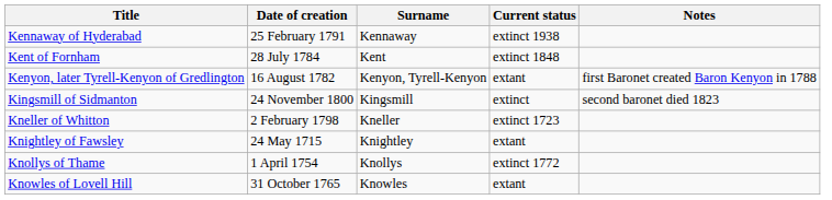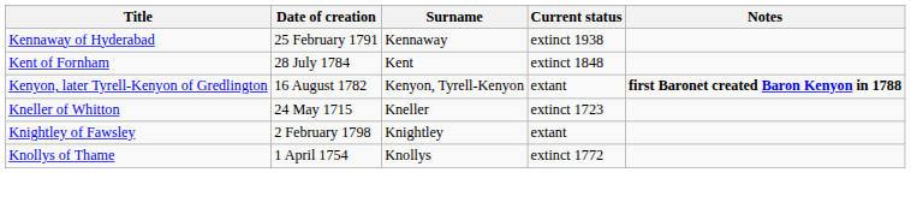 <table class="wikitable">
 <tr>
 <th>Title</th>
 <th>Date of creation</th>
 <th>Surname</th>
 <th>Current status</th>
 <th>Notes</th>
 </tr>
 <tr>
 <td><a href='#'>Kennaway of Hyderabad</a></td>
 <td>25 February 1791</td>
 <td>Kennaway</td>
 <td>extinct 1938</td>
 <td></td>
 </tr>
 <tr>
 <td><a href='#'>Kent of Fornham</a></td>
 <td>28 July 1784</td>
 <td>Kent</td>
 <td>extinct 1848</td>
 <td></td>
 </tr>
 <tr>
 <td><a href='#'>Kenyon, later Tyrell-Kenyon of Gredlington</a></td>
 <td>16 August 1782</td>
 <td>Kenyon, Tyrell-Kenyon</td>
 <td>extant</td>
-<td>first Baronet created <a href='#'>Baron Kenyon</a> in 1788</td>
-</tr>
-<tr>
-<td><a href='#'>Kingsmill of Sidmanton</a></td>
-<td>24 November 1800</td>
-<td>Kingsmill</td>
-<td>extinct</td>
-<td>second baronet died 1823</td>
+<td><strong>first Baronet created <a href='#'>Baron Kenyon</a> in 1788</strong></td>
 </tr>
 <tr>
 <td><a href='#'>Kneller of Whitton</a></td>
-<td>2 February 1798</td>
+<td>24 May 1715</td>
 <td>Kneller</td>
 <td>extinct 1723</td>
 <td></td>
 </tr>
 <tr>
 <td><a href='#'>Knightley of Fawsley</a></td>
-<td>24 May 1715</td>
+<td>2 February 1798</td>
 <td>Knightley</td>
 <td>extant</td>
 <td></td>
 </tr>
 <tr>
 <td><a href='#'>Knollys of Thame</a></td>
 <td>1 April 1754</td>
 <td>Knollys</td>
 <td>extinct 1772</td>
 <td></td>
 </tr>
-<tr>
-<td><a href='#'>Knowles of Lovell Hill</a></td>
-<td>31 October 1765</td>
-<td>Knowles</td>
-<td>extant</td>
-<td></td>
-</tr>
 </table>
